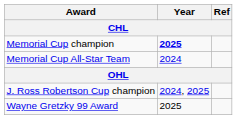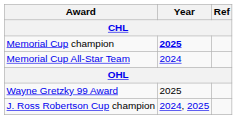 <table class="wikitable">
 <tr>
 <th>Award</th>
 <th>Year</th>
 <th>Ref</th>
 </tr>
 <tr>
 <th colspan="3"><a href='#'>CHL</a></th>
 </tr>
 <tr>
 <td><a href='#'>Memorial Cup</a> champion</td>
 <td><strong><a href='#'>2025</a></strong></td>
 <td></td>
 </tr>
 <tr>
 <td><a href='#'>Memorial Cup All-Star Team</a></td>
 <td><a href='#'>2024</a></td>
 <td></td>
 </tr>
 <tr>
 <th colspan="3"><a href='#'>OHL</a></th>
 </tr>
 <tr>
+<td><a href='#'>Wayne Gretzky 99 Award</a></td>
+<td>2025</td>
+<td></td>
+</tr>
+<tr>
 <td><a href='#'>J. Ross Robertson Cup</a> champion</td>
 <td><a href='#'>2024</a>, <a href='#'>2025</a></td>
 <td></td>
 </tr>
-<tr>
-<td><a href='#'>Wayne Gretzky 99 Award</a></td>
-<td>2025</td>
-<td></td>
-</tr>
 </table>
